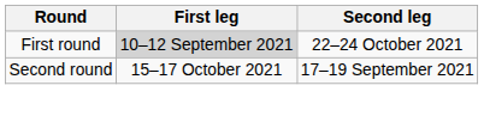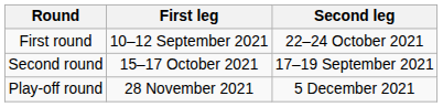 <table class="wikitable" style="text-align:center">
 <tr>
 <th>Round</th>
 <th>First leg</th>
 <th>Second leg</th>
 </tr>
 <tr>
 <td>First round</td>
-<td style="background: lightgrey;">10–12 September 2021</td>
+<td>10–12 September 2021</td>
 <td>22–24 October 2021</td>
 </tr>
 <tr>
 <td>Second round</td>
 <td>15–17 October 2021</td>
 <td>17–19 September 2021</td>
 </tr>
+<tr>
+<td>Play-off round</td>
+<td>28 November 2021</td>
+<td>5 December 2021</td>
+</tr>
 </table>
